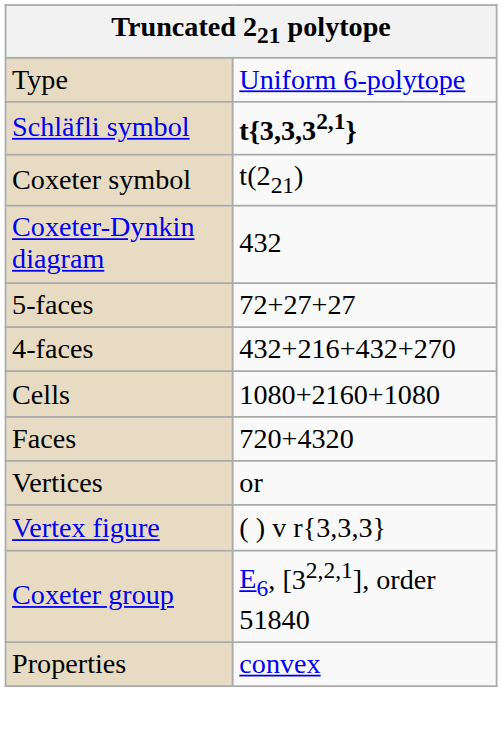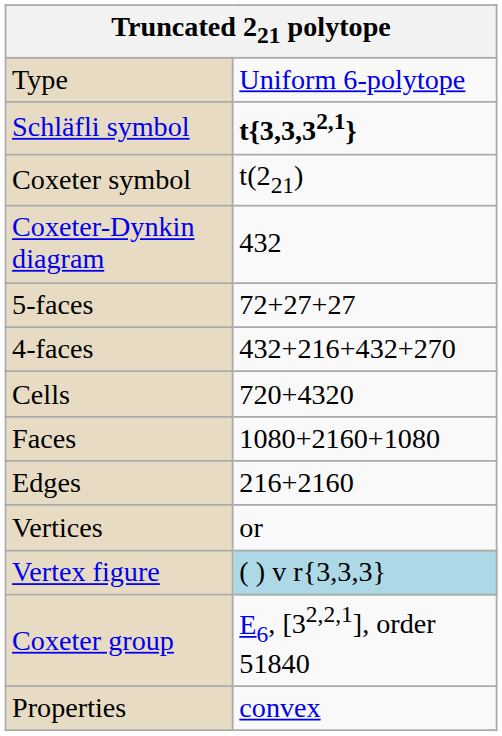 <table class="wikitable" align="right" style="margin-left:10px" width="280">
 <tr>
 <th bgcolor=#e7dcc3 colspan=2>Truncated 2<sub>21</sub> polytope</th>
 </tr>
 <tr>
 <td bgcolor=#e7dcc3>Type</td>
 <td><a href='#'>Uniform 6-polytope</a></td>
 </tr>
 <tr>
 <td bgcolor=#e7dcc3><a href='#'>Schläfli symbol</a></td>
 <td><strong>t{3,3,3<sup>2,1</sup>}</strong></td>
 </tr>
 <tr>
 <td bgcolor=#e7dcc3>Coxeter symbol</td>
 <td>t(2<sub>21</sub>)</td>
 </tr>
 <tr>
 <td bgcolor=#e7dcc3><a href='#'>Coxeter-Dynkin diagram</a></td>
 <td>432</td>
 </tr>
 <tr>
 <td bgcolor=#e7dcc3>5-faces</td>
 <td>72+27+27</td>
 </tr>
 <tr>
 <td bgcolor=#e7dcc3>4-faces</td>
 <td>432+216+432+270</td>
 </tr>
 <tr>
 <td bgcolor=#e7dcc3>Cells</td>
+<td>720+4320</td>
+</tr>
+<tr>
+<td bgcolor=#e7dcc3>Faces</td>
 <td>1080+2160+1080</td>
 </tr>
 <tr>
-<td bgcolor=#e7dcc3>Faces</td>
-<td>720+4320</td>
+<td bgcolor=#e7dcc3>Edges</td>
+<td>216+2160</td>
 </tr>
 <tr>
 <td bgcolor=#e7dcc3>Vertices</td>
 <td> or </td>
 </tr>
 <tr>
 <td bgcolor=#e7dcc3><a href='#'>Vertex figure</a></td>
-<td>( ) v r{3,3,3}</td>
+<td style="background: lightblue;">( ) v r{3,3,3}</td>
 </tr>
 <tr>
 <td bgcolor=#e7dcc3><a href='#'>Coxeter group</a></td>
 <td><a href='#'>E<sub>6</sub></a>, [3<sup>2,2,1</sup>], order 51840</td>
 </tr>
 <tr>
 <td bgcolor=#e7dcc3>Properties</td>
 <td><a href='#'>convex</a></td>
 </tr>
 </table>
